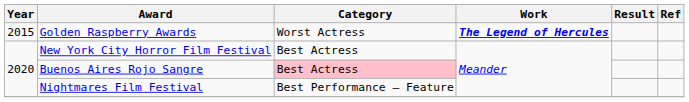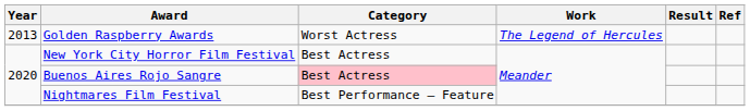 <table class="wikitable plainrowheaders">
 <tr>
 <th>Year</th>
 <th>Award</th>
 <th>Category</th>
 <th>Work</th>
 <th>Result</th>
 <th>Ref</th>
 </tr>
 <tr>
-<td>2015</td>
+<td>2013</td>
 <td><a href='#'>Golden Raspberry Awards</a></td>
 <td>Worst Actress</td>
-<td><strong><em><a href='#'>The Legend of Hercules</a></em></strong></td>
+<td><em><a href='#'>The Legend of Hercules</a></em></td>
 <td></td>
 <td style="text-align:center;" rowspan="1"></td>
 </tr>
 <tr>
 <td rowspan="3">2020</td>
 <td><a href='#'>New York City Horror Film Festival</a></td>
 <td>Best Actress</td>
 <td rowspan="3"><em><a href='#'>Meander</a></em></td>
 <td></td>
 <td></td>
 </tr>
 <tr>
 <td><a href='#'>Buenos Aires Rojo Sangre</a></td>
 <td style="background: pink;">Best Actress</td>
 <td></td>
 <td></td>
 </tr>
 <tr>
 <td><a href='#'>Nightmares Film Festival</a></td>
 <td>Best Performance – Feature</td>
 <td></td>
 <td></td>
 </tr>
 <tr>
 </tr>
 </table>
